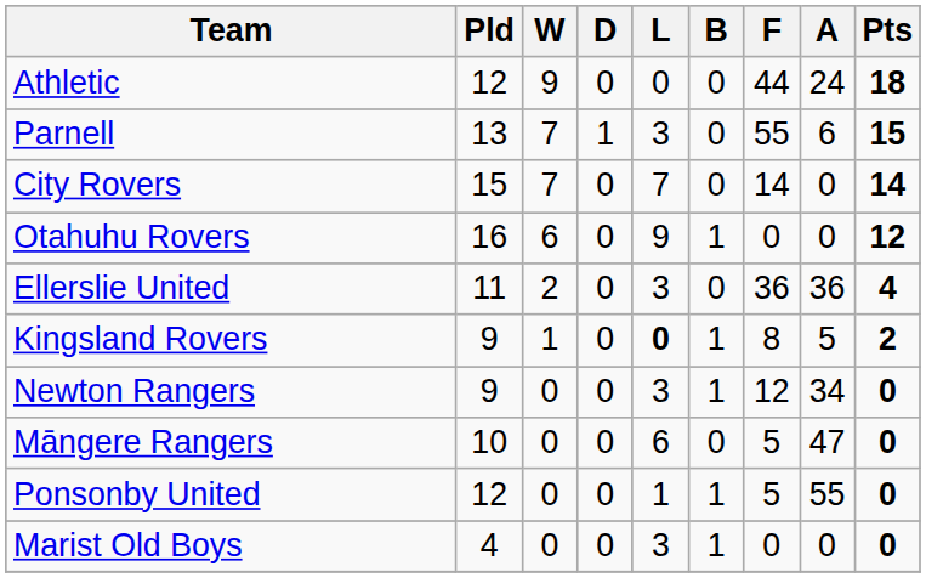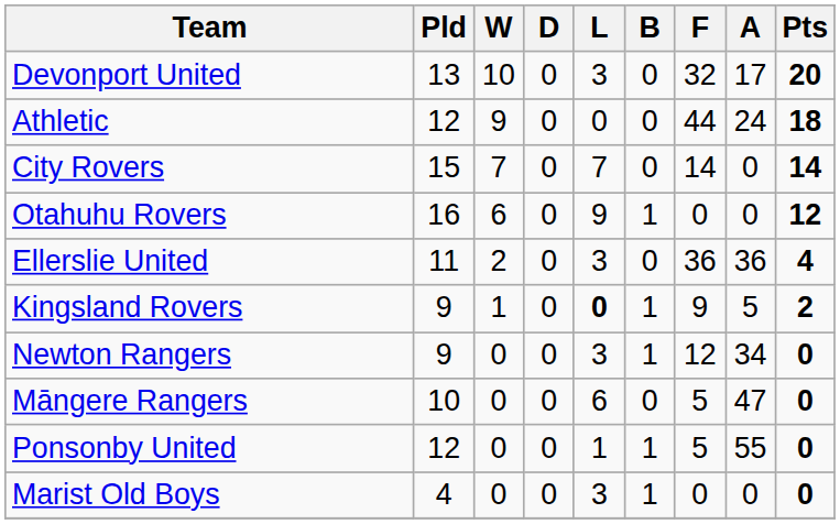 <table class="wikitable" style="text-align:center;">
 <tr>
 <th width=215>Team</th>
 <th width=20 abbr="Played">Pld</th>
 <th width=20 abbr="Won">W</th>
 <th width=20 abbr="Drawn">D</th>
 <th width=20 abbr="Lost">L</th>
 <th width=20 abbr="Bye">B</th>
 <th width=20 abbr="For">F</th>
 <th width=20 abbr="Against">A</th>
 <th width=20 abbr="Points">Pts</th>
 </tr>
 <tr>
+<td style="text-align:left;"><a href='#'>Devonport United</a></td>
+<td>13</td>
+<td>10</td>
+<td>0</td>
+<td>3</td>
+<td>0</td>
+<td>32</td>
+<td>17</td>
+<td><strong>20</strong></td>
+</tr>
+<tr>
 <td style="text-align:left;"><a href='#'>Athletic</a></td>
 <td>12</td>
 <td>9</td>
 <td>0</td>
 <td>0</td>
 <td>0</td>
 <td>44</td>
 <td>24</td>
 <td><strong>18</strong></td>
-</tr>
-<tr>
-<td style="text-align:left;"><a href='#'>Parnell</a></td>
-<td>13</td>
-<td>7</td>
-<td>1</td>
-<td>3</td>
-<td>0</td>
-<td>55</td>
-<td>6</td>
-<td><strong>15</strong></td>
 </tr>
 <tr>
 <td style="text-align:left;"><a href='#'>City Rovers</a></td>
 <td>15</td>
 <td>7</td>
 <td>0</td>
 <td>7</td>
 <td>0</td>
 <td>14</td>
 <td>0</td>
 <td><strong>14</strong></td>
 </tr>
 <tr>
 <td style="text-align:left;"><a href='#'>Otahuhu Rovers</a></td>
 <td>16</td>
 <td>6</td>
 <td>0</td>
 <td>9</td>
 <td>1</td>
 <td>0</td>
 <td>0</td>
 <td><strong>12</strong></td>
 </tr>
 <tr>
 <td style="text-align:left;"><a href='#'>Ellerslie United</a></td>
 <td>11</td>
 <td>2</td>
 <td>0</td>
 <td>3</td>
 <td>0</td>
 <td>36</td>
 <td>36</td>
 <td><strong>4</strong></td>
 </tr>
 <tr>
 <td style="text-align:left;"><a href='#'>Kingsland Rovers</a></td>
 <td>9</td>
 <td>1</td>
 <td>0</td>
 <td><strong>0</strong></td>
 <td>1</td>
-<td>8</td>
+<td>9</td>
 <td>5</td>
 <td><strong>2</strong></td>
 </tr>
 <tr>
 <td style="text-align:left;"><a href='#'>Newton Rangers</a></td>
 <td>9</td>
 <td>0</td>
 <td>0</td>
 <td>3</td>
 <td>1</td>
 <td>12</td>
 <td>34</td>
 <td><strong>0</strong></td>
 </tr>
 <tr>
 <td style="text-align:left;"><a href='#'>Māngere Rangers</a></td>
 <td>10</td>
 <td>0</td>
 <td>0</td>
 <td>6</td>
 <td>0</td>
 <td>5</td>
 <td>47</td>
 <td><strong>0</strong></td>
 </tr>
 <tr>
 <td style="text-align:left;"><a href='#'>Ponsonby United</a></td>
 <td>12</td>
 <td>0</td>
 <td>0</td>
 <td>1</td>
 <td>1</td>
 <td>5</td>
 <td>55</td>
 <td><strong>0</strong></td>
 </tr>
 <tr>
 <td style="text-align:left;"><a href='#'>Marist Old Boys</a></td>
 <td>4</td>
 <td>0</td>
 <td>0</td>
 <td>3</td>
 <td>1</td>
 <td>0</td>
 <td>0</td>
 <td><strong>0</strong></td>
 </tr>
 <tr>
 </tr>
 </table>
